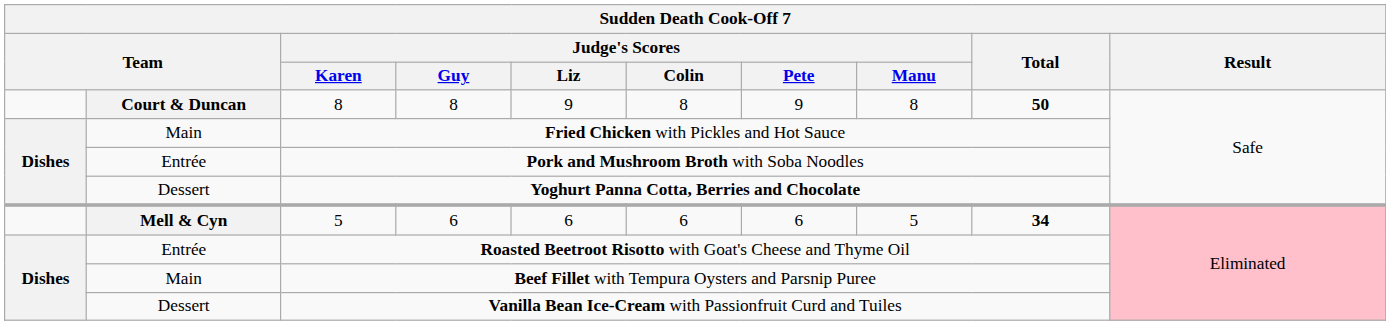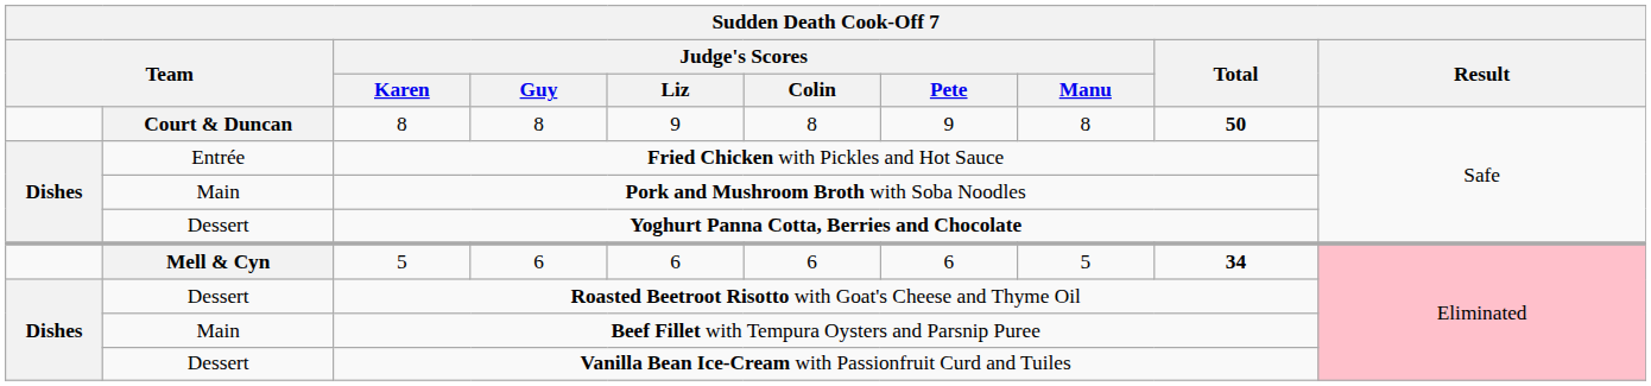 <table class="wikitable plainrowheaders" style="margin:1em auto; text-align:center; font-size:90%; width:80em;">
 <tr>
 <th colspan="10" >Sudden Death Cook-Off 7</th>
 </tr>
 <tr>
 <th rowspan="2" style="width:20%;" colspan="2">Team</th>
 <th colspan="6" style="width:50%;">Judge's Scores</th>
 <th rowspan="2" style="width:10%;">Total<br></th>
 <th rowspan="2" style="width:20%;">Result</th>
 </tr>
 <tr>
 <th style="width:50px;"><a href='#'>Karen</a></th>
 <th style="width:50px;"><a href='#'>Guy</a></th>
 <th style="width:50px;">Liz</th>
 <th style="width:50px;">Colin</th>
 <th style="width:50px;"><a href='#'>Pete</a></th>
 <th style="width:50px;"><a href='#'>Manu</a></th>
 </tr>
 <tr>
 <td></td>
 <th>Court & Duncan</th>
 <td>8</td>
 <td>8</td>
 <td>9</td>
 <td>8</td>
 <td>9</td>
 <td>8</td>
 <td><strong>50</strong></td>
 <td rowspan="4">Safe</td>
 </tr>
 <tr>
 <th rowspan="3">Dishes</th>
-<td>Main</td>
+<td>Entrée</td>
 <td colspan="7"><strong>Fried Chicken</strong> with Pickles and Hot Sauce</td>
 </tr>
 <tr>
-<td>Entrée</td>
+<td>Main</td>
 <td colspan="7"><strong>Pork and Mushroom Broth</strong> with Soba Noodles</td>
 </tr>
 <tr>
 <td>Dessert</td>
 <td colspan="7"><strong>Yoghurt Panna Cotta, Berries and Chocolate</strong></td>
 </tr>
 <tr style="border-top:3px solid #aaa;">
 <td></td>
 <th>Mell & Cyn</th>
 <td>5</td>
 <td>6</td>
 <td>6</td>
 <td>6</td>
 <td>6</td>
 <td>5</td>
 <td><strong>34</strong></td>
 <td style="background:pink" rowspan="4">Eliminated</td>
 </tr>
 <tr>
 <th rowspan="3">Dishes</th>
-<td>Entrée</td>
+<td>Dessert</td>
 <td colspan="7"><strong>Roasted Beetroot Risotto</strong> with Goat's Cheese and Thyme Oil</td>
 </tr>
 <tr>
 <td>Main</td>
 <td colspan="7"><strong>Beef Fillet</strong> with Tempura Oysters and Parsnip Puree</td>
 </tr>
 <tr>
 <td>Dessert</td>
 <td colspan="7"><strong>Vanilla Bean Ice-Cream</strong> with Passionfruit Curd and Tuiles</td>
 </tr>
 </table>
